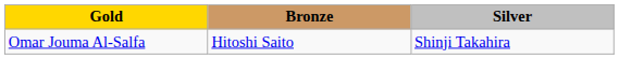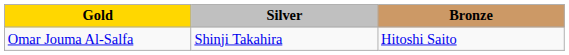 <table class="wikitable" style="text-align:left">
 <tr align="center">
 <td width=200 bgcolor=gold><strong>Gold</strong></td>
+<td width=200 bgcolor=silver><strong>Silver</strong></td>
 <td width=200 bgcolor=CC9966><strong>Bronze</strong></td>
-<td width=200 bgcolor=silver><strong>Silver</strong></td>
 </tr>
 <tr>
 <td><a href='#'>Omar Jouma Al-Salfa</a><br><em></em></td>
+<td><a href='#'>Shinji Takahira</a><br><em></em></td>
 <td><a href='#'>Hitoshi Saito</a><br><em></em></td>
-<td><a href='#'>Shinji Takahira</a><br><em></em></td>
 </tr>
 </table>
